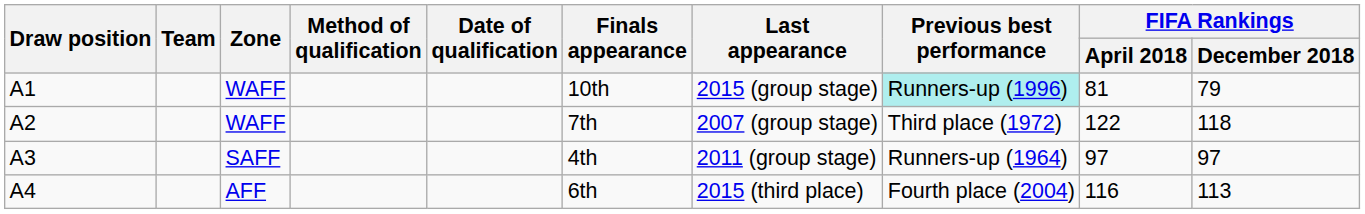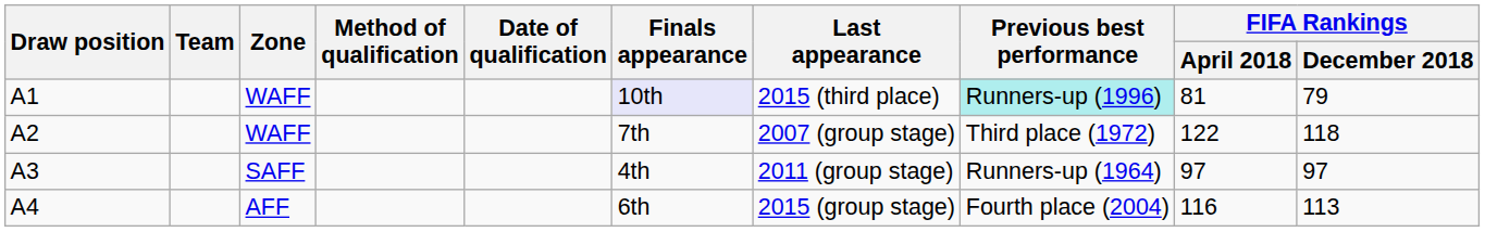 <table class="wikitable sortable">
 <tr>
 <th rowspan=2>Draw position</th>
 <th rowspan=2>Team</th>
 <th rowspan=2>Zone</th>
 <th rowspan=2>Method of<br>qualification</th>
 <th rowspan=2>Date of<br>qualification</th>
 <th rowspan=2 data-sort-type="number">Finals<br>appearance</th>
 <th rowspan=2>Last<br>appearance</th>
 <th rowspan=2>Previous best<br>performance</th>
 <th colspan=2><a href='#'>FIFA Rankings</a></th>
 </tr>
 <tr>
 <th>April 2018</th>
 <th>December 2018</th>
 </tr>
 <tr>
 <td>A1</td>
 <td style=white-space:nowrap></td>
 <td><a href='#'>WAFF</a></td>
 <td></td>
 <td></td>
-<td>10th</td>
-<td><a href='#'>2015</a> (group stage)</td>
+<td style="background: lavender;">10th</td>
+<td><a href='#'>2015</a> (third place)</td>
 <td style="background: paleturquoise;">Runners-up (<a href='#'>1996</a>)</td>
 <td>81</td>
 <td>79</td>
 </tr>
 <tr>
 <td>A2</td>
 <td style=white-space:nowrap></td>
 <td><a href='#'>WAFF</a></td>
 <td></td>
 <td></td>
 <td>7th</td>
 <td><a href='#'>2007</a> (group stage)</td>
 <td>Third place (<a href='#'>1972</a>)</td>
 <td>122</td>
 <td>118</td>
 </tr>
 <tr>
 <td>A3</td>
 <td style=white-space:nowrap></td>
 <td><a href='#'>SAFF</a></td>
 <td></td>
 <td></td>
 <td>4th</td>
 <td><a href='#'>2011</a> (group stage)</td>
 <td>Runners-up (<a href='#'>1964</a>)</td>
 <td>97</td>
 <td>97</td>
 </tr>
 <tr>
 <td>A4</td>
 <td style=white-space:nowrap></td>
 <td><a href='#'>AFF</a></td>
 <td></td>
 <td></td>
 <td>6th</td>
-<td><a href='#'>2015</a> (third place)</td>
+<td><a href='#'>2015</a> (group stage)</td>
 <td>Fourth place (<a href='#'>2004</a>)</td>
 <td>116</td>
 <td>113</td>
 </tr>
 </table>
